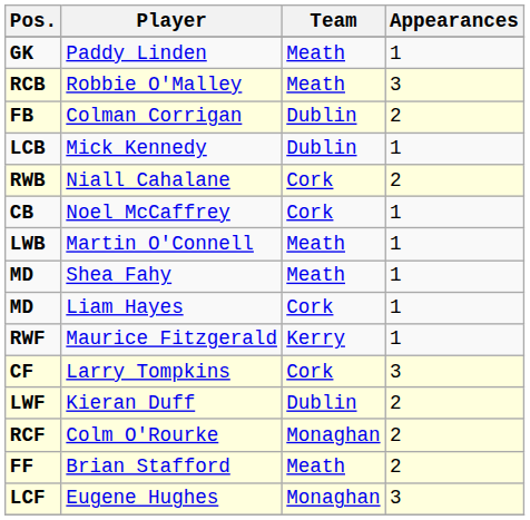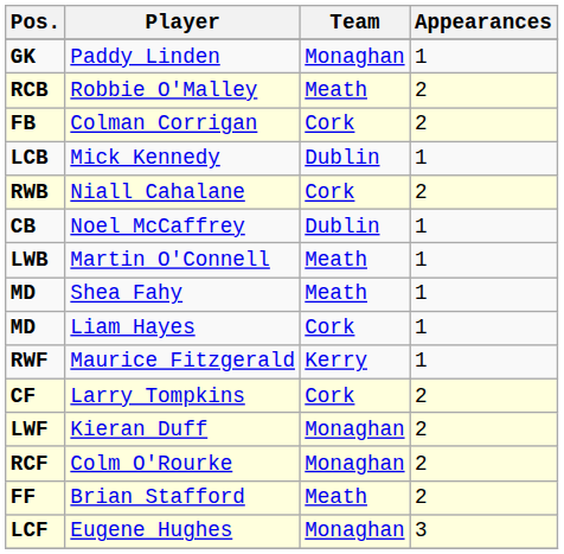 <table class="wikitable">
 <tr>
 <th>Pos.</th>
 <th>Player</th>
 <th>Team</th>
 <th>Appearances</th>
 </tr>
 <tr>
 </tr>
 <tr>
 <td><strong>GK</strong></td>
 <td> <a href='#'>Paddy Linden</a></td>
-<td><a href='#'>Meath</a></td>
+<td><a href='#'>Monaghan</a></td>
 <td>1</td>
 </tr>
 <tr bgcolor=#FFFFDD>
 <td><strong>RCB</strong></td>
 <td> <a href='#'>Robbie O'Malley</a></td>
 <td><a href='#'>Meath</a></td>
-<td>3</td>
+<td>2</td>
 </tr>
 <tr bgcolor=#FFFFDD>
 <td><strong>FB</strong></td>
 <td> <a href='#'>Colman Corrigan</a></td>
-<td><a href='#'>Dublin</a></td>
+<td><a href='#'>Cork</a></td>
 <td>2</td>
 </tr>
 <tr>
 <td><strong>LCB</strong></td>
 <td> <a href='#'>Mick Kennedy</a></td>
 <td><a href='#'>Dublin</a></td>
 <td>1</td>
 </tr>
 <tr bgcolor=#FFFFDD>
 <td><strong>RWB</strong></td>
 <td> <a href='#'>Niall Cahalane</a></td>
 <td><a href='#'>Cork</a></td>
 <td>2</td>
 </tr>
 <tr>
 <td><strong>CB</strong></td>
 <td> <a href='#'>Noel McCaffrey</a></td>
-<td><a href='#'>Cork</a></td>
+<td><a href='#'>Dublin</a></td>
 <td>1</td>
 </tr>
 <tr>
 <td><strong>LWB</strong></td>
 <td> <a href='#'>Martin O'Connell</a></td>
 <td><a href='#'>Meath</a></td>
 <td>1</td>
 </tr>
 <tr>
 <td><strong>MD</strong></td>
 <td> <a href='#'>Shea Fahy</a></td>
 <td><a href='#'>Meath</a></td>
 <td>1</td>
 </tr>
 <tr>
 <td><strong>MD</strong></td>
 <td> <a href='#'>Liam Hayes</a></td>
 <td><a href='#'>Cork</a></td>
 <td>1</td>
 </tr>
 <tr>
 <td><strong>RWF</strong></td>
 <td> <a href='#'>Maurice Fitzgerald</a></td>
 <td><a href='#'>Kerry</a></td>
 <td>1</td>
 </tr>
 <tr bgcolor=#FFFFDD>
 <td><strong>CF</strong></td>
 <td> <a href='#'>Larry Tompkins</a></td>
 <td><a href='#'>Cork</a></td>
-<td>3</td>
+<td>2</td>
 </tr>
 <tr bgcolor=#FFFFDD>
 <td><strong>LWF</strong></td>
 <td> <a href='#'>Kieran Duff</a></td>
-<td><a href='#'>Dublin</a></td>
+<td><a href='#'>Monaghan</a></td>
 <td>2</td>
 </tr>
 <tr bgcolor=#FFFFDD>
 <td><strong>RCF</strong></td>
 <td> <a href='#'>Colm O'Rourke</a></td>
 <td><a href='#'>Monaghan</a></td>
 <td>2</td>
 </tr>
 <tr bgcolor=#FFFFDD>
 <td><strong>FF</strong></td>
 <td> <a href='#'>Brian Stafford</a></td>
 <td><a href='#'>Meath</a></td>
 <td>2</td>
 </tr>
 <tr bgcolor=#FFFFDD>
 <td><strong>LCF</strong></td>
 <td> <a href='#'>Eugene Hughes</a></td>
 <td><a href='#'>Monaghan</a></td>
 <td>3</td>
 </tr>
 <tr>
 </tr>
 </table>
